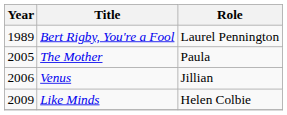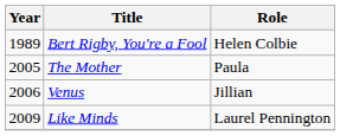 <table class="wikitable">
 <tr>
 <th>Year</th>
 <th>Title</th>
 <th>Role</th>
 </tr>
 <tr>
 <td>1989</td>
 <td><em><a href='#'>Bert Rigby, You're a Fool</a></em></td>
-<td>Laurel Pennington</td>
+<td>Helen Colbie</td>
 </tr>
 <tr>
 <td>2005</td>
 <td><em><a href='#'>The Mother</a></em></td>
 <td>Paula</td>
 </tr>
 <tr>
 <td>2006</td>
 <td><em><a href='#'>Venus</a></em></td>
 <td>Jillian</td>
 </tr>
 <tr>
 <td>2009</td>
 <td><em><a href='#'>Like Minds</a></em></td>
-<td>Helen Colbie</td>
+<td>Laurel Pennington</td>
 </tr>
 <tr>
 </tr>
 </table>
